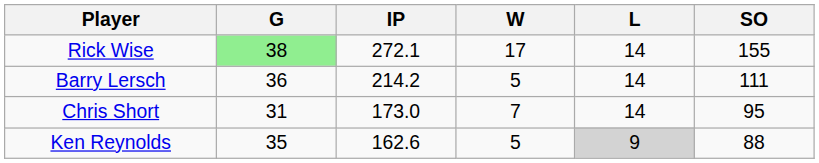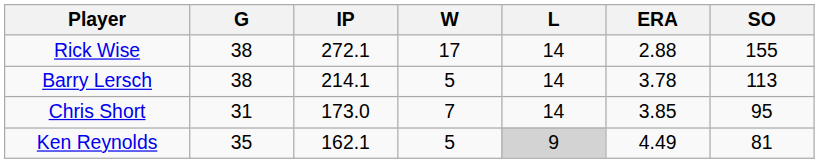 <table class="wikitable sortable">
 <tr>
 <th bgcolor="#DDDDFF" width="16%">Player</th>
 <th bgcolor="#DDDDFF" width="9%">G</th>
 <th bgcolor="#DDDDFF" width="9%">IP</th>
 <th bgcolor="#DDDDFF" width="9%">W</th>
 <th bgcolor="#DDDDFF" width="9%">L</th>
+<th bgcolor="#DDDDFF" width="9%">ERA</th>
 <th bgcolor="#DDDDFF" width="9%">SO</th>
 </tr>
 <tr align="center">
 <td><a href='#'>Rick Wise</a></td>
-<td style="background: lightgreen;">38</td>
+<td>38</td>
 <td>272.1</td>
 <td>17</td>
 <td>14</td>
+<td>2.88</td>
 <td>155</td>
 </tr>
 <tr align=center>
 <td><a href='#'>Barry Lersch</a></td>
-<td>36</td>
-<td>214.2</td>
+<td>38</td>
+<td>214.1</td>
 <td>5</td>
 <td>14</td>
-<td>111</td>
+<td>3.78</td>
+<td>113</td>
 </tr>
 <tr align=center>
 <td><a href='#'>Chris Short</a></td>
 <td>31</td>
 <td>173.0</td>
 <td>7</td>
 <td>14</td>
+<td>3.85</td>
 <td>95</td>
 </tr>
 <tr align=center>
 <td><a href='#'>Ken Reynolds</a></td>
 <td>35</td>
-<td>162.6</td>
+<td>162.1</td>
 <td>5</td>
 <td style="background: lightgrey;">9</td>
-<td>88</td>
+<td>4.49</td>
+<td>81</td>
 </tr>
 </table>
